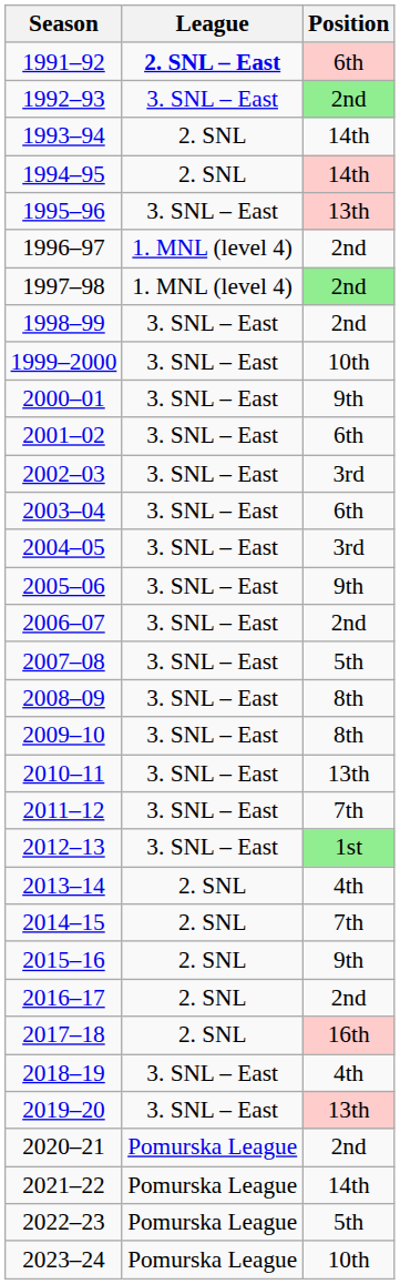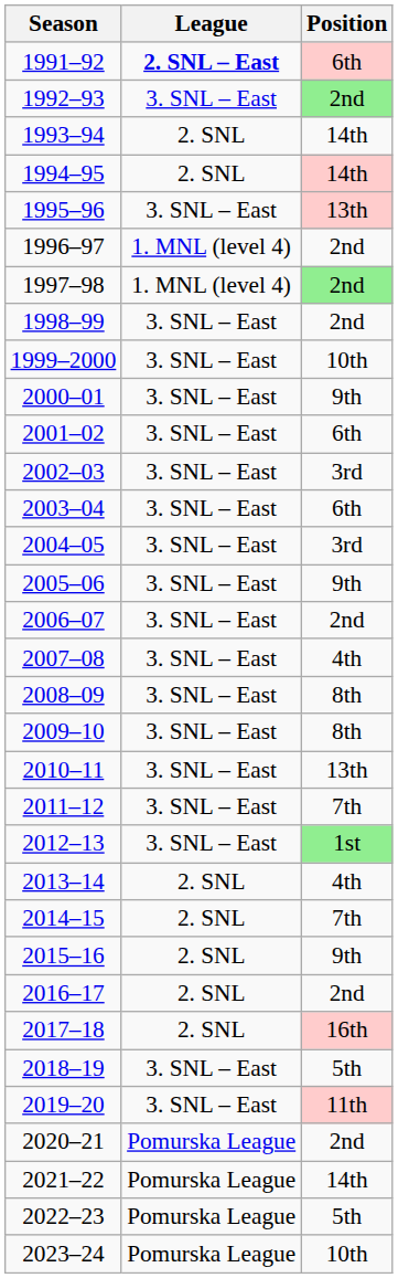 <table class="wikitable" style="text-align: center">
 <tr>
 <th>Season</th>
 <th>League</th>
 <th>Position</th>
 </tr>
 <tr>
 <td><a href='#'>1991–92</a></td>
 <td><strong><a href='#'>2. SNL – East</a></strong></td>
 <td style="background: #FFCCCC;">6th</td>
 </tr>
 <tr>
 <td><a href='#'>1992–93</a></td>
 <td><a href='#'>3. SNL – East</a></td>
 <td style="background: #90EE90;">2nd</td>
 </tr>
 <tr>
 <td><a href='#'>1993–94</a></td>
 <td>2. SNL</td>
 <td>14th</td>
 </tr>
 <tr>
 <td><a href='#'>1994–95</a></td>
 <td>2. SNL</td>
 <td style="background: #FFCCCC;">14th</td>
 </tr>
 <tr>
 <td><a href='#'>1995–96</a></td>
 <td>3. SNL – East</td>
 <td style="background: #FFCCCC;">13th</td>
 </tr>
 <tr>
 <td>1996–97</td>
 <td><a href='#'>1. MNL</a> (level 4)</td>
 <td>2nd</td>
 </tr>
 <tr>
 <td>1997–98</td>
 <td>1. MNL (level 4)</td>
 <td style="background: #90EE90;">2nd</td>
 </tr>
 <tr>
 <td><a href='#'>1998–99</a></td>
 <td>3. SNL – East</td>
 <td>2nd</td>
 </tr>
 <tr>
 <td><a href='#'>1999–2000</a></td>
 <td>3. SNL – East</td>
 <td>10th</td>
 </tr>
 <tr>
 <td><a href='#'>2000–01</a></td>
 <td>3. SNL – East</td>
 <td>9th</td>
 </tr>
 <tr>
 <td><a href='#'>2001–02</a></td>
 <td>3. SNL – East</td>
 <td>6th</td>
 </tr>
 <tr>
 <td><a href='#'>2002–03</a></td>
 <td>3. SNL – East</td>
 <td>3rd</td>
 </tr>
 <tr>
 <td><a href='#'>2003–04</a></td>
 <td>3. SNL – East</td>
 <td>6th</td>
 </tr>
 <tr>
 <td><a href='#'>2004–05</a></td>
 <td>3. SNL – East</td>
 <td>3rd</td>
 </tr>
 <tr>
 <td><a href='#'>2005–06</a></td>
 <td>3. SNL – East</td>
 <td>9th</td>
 </tr>
 <tr>
 <td><a href='#'>2006–07</a></td>
 <td>3. SNL – East</td>
 <td>2nd</td>
 </tr>
 <tr>
 <td><a href='#'>2007–08</a></td>
 <td>3. SNL – East</td>
-<td>5th</td>
+<td>4th</td>
 </tr>
 <tr>
 <td><a href='#'>2008–09</a></td>
 <td>3. SNL – East</td>
 <td>8th</td>
 </tr>
 <tr>
 <td><a href='#'>2009–10</a></td>
 <td>3. SNL – East</td>
 <td>8th</td>
 </tr>
 <tr>
 <td><a href='#'>2010–11</a></td>
 <td>3. SNL – East</td>
 <td>13th</td>
 </tr>
 <tr>
 <td><a href='#'>2011–12</a></td>
 <td>3. SNL – East</td>
 <td>7th</td>
 </tr>
 <tr>
 <td><a href='#'>2012–13</a></td>
 <td>3. SNL – East</td>
 <td style="background: #90EE90;">1st</td>
 </tr>
 <tr>
 <td><a href='#'>2013–14</a></td>
 <td>2. SNL</td>
 <td>4th</td>
 </tr>
 <tr>
 <td><a href='#'>2014–15</a></td>
 <td>2. SNL</td>
 <td>7th</td>
 </tr>
 <tr>
 <td><a href='#'>2015–16</a></td>
 <td>2. SNL</td>
 <td>9th</td>
 </tr>
 <tr>
 <td><a href='#'>2016–17</a></td>
 <td>2. SNL</td>
 <td>2nd</td>
 </tr>
 <tr>
 <td><a href='#'>2017–18</a></td>
 <td>2. SNL</td>
 <td style="background: #FFCCCC;">16th</td>
 </tr>
 <tr>
 <td><a href='#'>2018–19</a></td>
 <td>3. SNL – East</td>
-<td>4th</td>
+<td>5th</td>
 </tr>
 <tr>
 <td><a href='#'>2019–20</a></td>
 <td>3. SNL – East</td>
-<td style="background: #FFCCCC;">13th</td>
+<td style="background: #FFCCCC;">11th</td>
 </tr>
 <tr>
 <td>2020–21</td>
 <td><a href='#'>Pomurska League</a></td>
 <td>2nd</td>
 </tr>
 <tr>
 <td>2021–22</td>
 <td>Pomurska League</td>
 <td>14th</td>
 </tr>
 <tr>
 <td>2022–23</td>
 <td>Pomurska League</td>
 <td>5th</td>
 </tr>
 <tr>
 <td>2023–24</td>
 <td>Pomurska League</td>
 <td>10th</td>
 </tr>
 </table>
